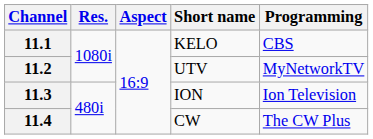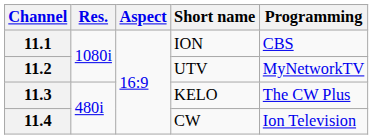 <table class="wikitable">
 <tr>
 <th scope = "col"><a href='#'>Channel</a></th>
 <th scope = "col"><a href='#'>Res.</a></th>
 <th scope = "col"><a href='#'>Aspect</a></th>
 <th scope = "col">Short name</th>
 <th scope = "col">Programming</th>
 </tr>
 <tr>
 <th scope = "row">11.1</th>
 <td rowspan=2><a href='#'>1080i</a></td>
 <td rowspan=4><a href='#'>16:9</a></td>
-<td>KELO</td>
+<td>ION</td>
 <td><a href='#'>CBS</a></td>
 </tr>
 <tr>
 <th scope = "row">11.2</th>
 <td>UTV</td>
 <td><a href='#'>MyNetworkTV</a></td>
 </tr>
 <tr>
 <th scope = "row">11.3</th>
 <td rowspan=2><a href='#'>480i</a></td>
-<td>ION</td>
-<td><a href='#'>Ion Television</a></td>
+<td>KELO</td>
+<td><a href='#'>The CW Plus</a></td>
 </tr>
 <tr>
 <th scope = "row">11.4</th>
 <td>CW</td>
-<td><a href='#'>The CW Plus</a></td>
+<td><a href='#'>Ion Television</a></td>
 </tr>
 </table>
